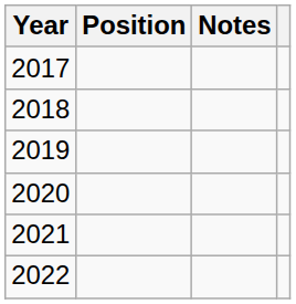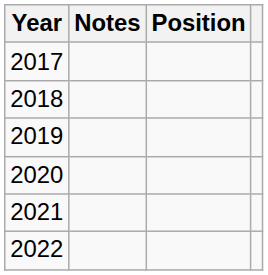 <table class="wikitable plainrowheaders" style="text-align:center;">
 <tr>
 <th>Year</th>
+<th>Notes</th>
 <th>Position</th>
-<th>Notes</th>
 <th></th>
 </tr>
 <tr>
 <td>2017</td>
 <td></td>
 <td></td>
 <td></td>
 </tr>
 <tr>
 <td>2018</td>
 <td></td>
 <td></td>
 <td></td>
 </tr>
 <tr>
 <td>2019</td>
 <td></td>
 <td></td>
 <td></td>
 </tr>
 <tr>
 <td>2020</td>
 <td></td>
 <td></td>
 <td></td>
 </tr>
 <tr>
 <td>2021</td>
 <td></td>
 <td></td>
 <td></td>
 </tr>
 <tr>
 <td>2022</td>
 <td></td>
 <td></td>
 <td></td>
 </tr>
 </table>
